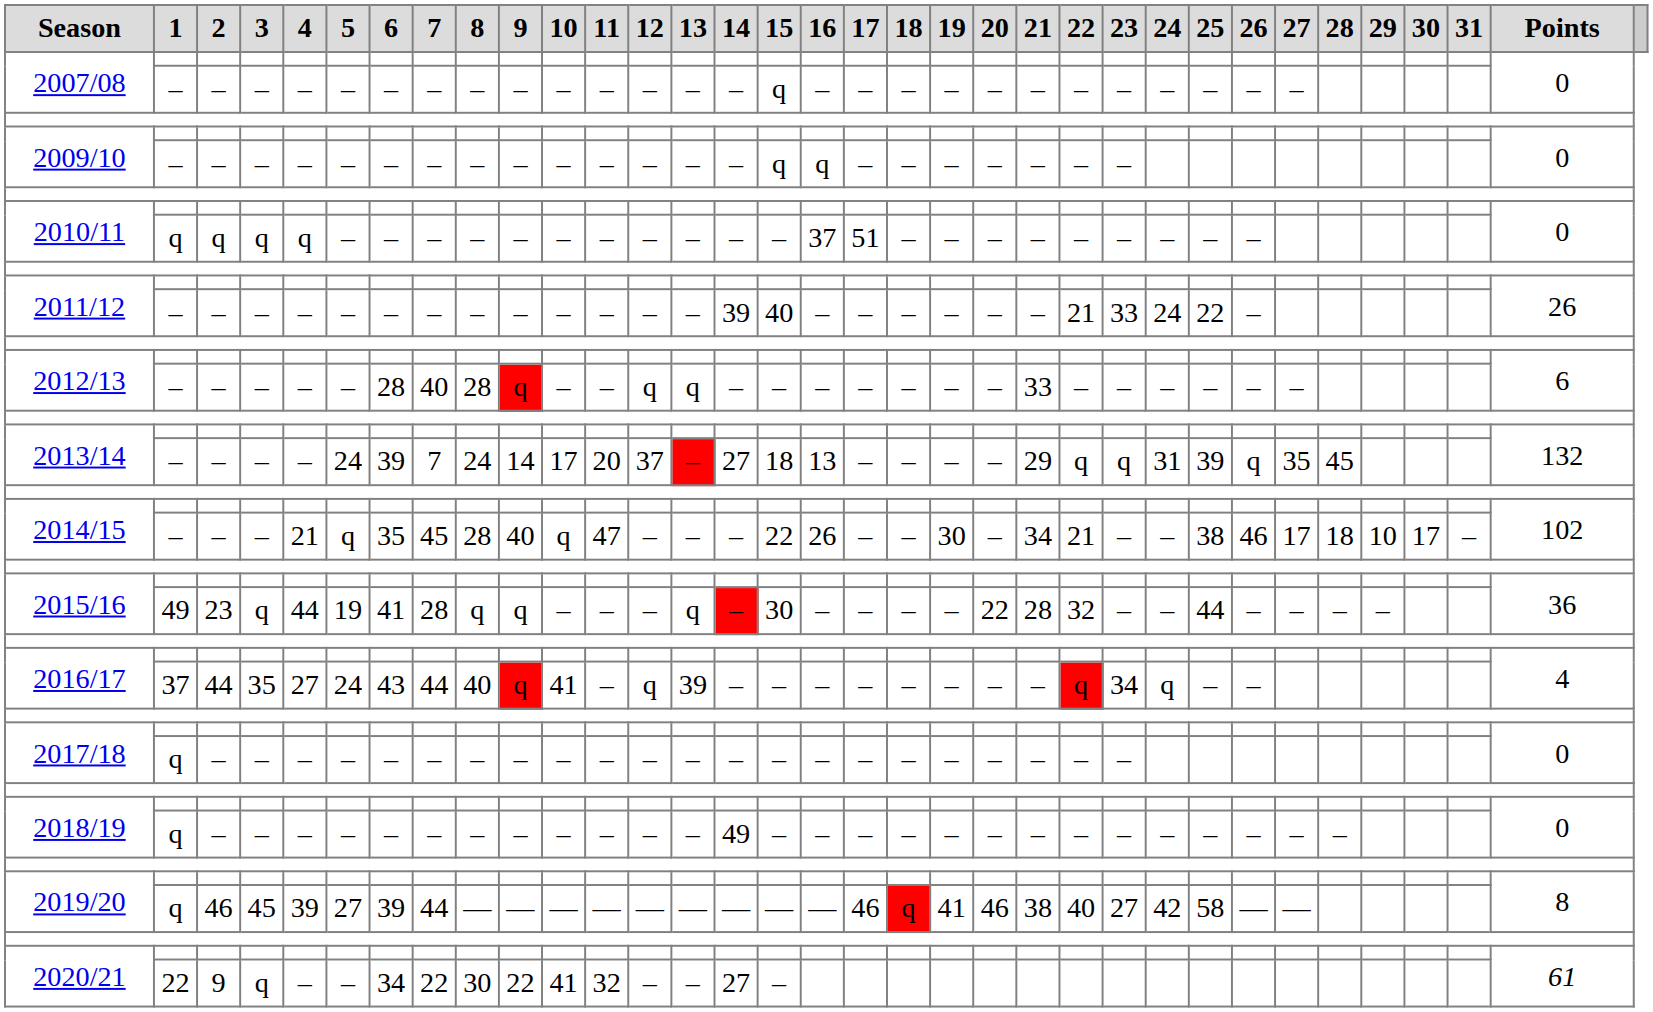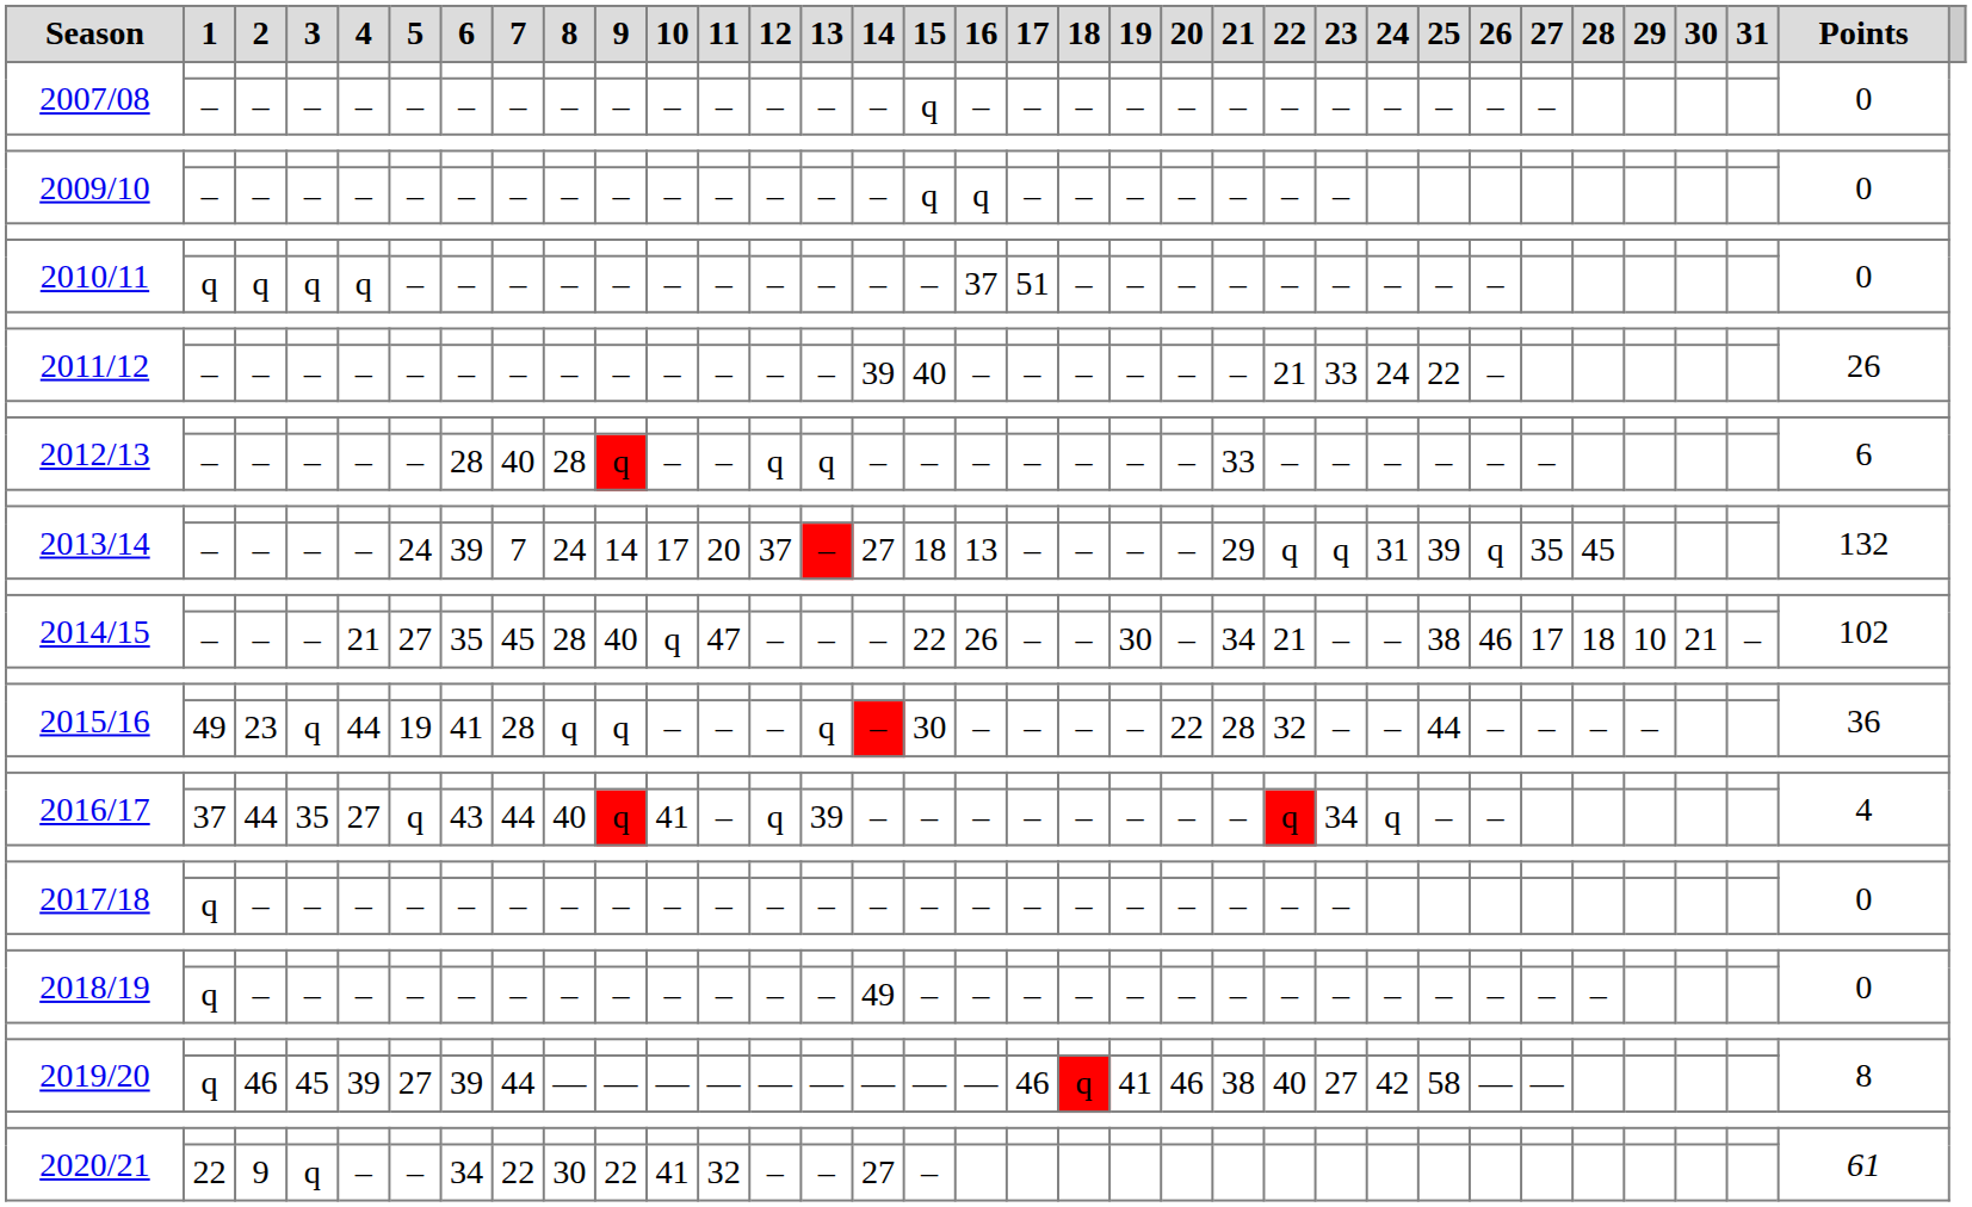 <table cellpadding="3" cellspacing="0" border="1" style="background:#ffffff; font-size:90%; border:grey 1px; border-collapse:collapse;">
 <tr style="background:#ccc; text-align:center;">
 <td style="background:#DCDCDC;" width=69px><strong>Season</strong></td>
 <td style="background:#DCDCDC;" width=15px><strong>1</strong></td>
 <td style="background:#DCDCDC;" width=15px><strong>2</strong></td>
 <td style="background:#DCDCDC;" width=15px><strong>3</strong></td>
 <td style="background:#DCDCDC;" width=15px><strong>4</strong></td>
 <td style="background:#DCDCDC;" width=15px><strong>5</strong></td>
 <td style="background:#DCDCDC;" width=15px><strong>6</strong></td>
 <td style="background:#DCDCDC;" width=15px><strong>7</strong></td>
 <td style="background:#DCDCDC;" width=15px><strong>8</strong></td>
 <td style="background:#DCDCDC;" width=15px><strong>9</strong></td>
 <td style="background:#DCDCDC;" width=15px><strong>10</strong></td>
 <td style="background:#DCDCDC;" width=15px><strong>11</strong></td>
 <td style="background:#DCDCDC;" width=15px><strong>12</strong></td>
 <td style="background:#DCDCDC;" width=15px><strong>13</strong></td>
 <td style="background:#DCDCDC;" width=15px><strong>14</strong></td>
 <td style="background:#DCDCDC;" width=15px><strong>15</strong></td>
 <td style="background:#DCDCDC;" width=15px><strong>16</strong></td>
 <td style="background:#DCDCDC;" width=15px><strong>17</strong></td>
 <td style="background:#DCDCDC;" width=15px><strong>18</strong></td>
 <td style="background:#DCDCDC;" width=15px><strong>19</strong></td>
 <td style="background:#DCDCDC;" width=15px><strong>20</strong></td>
 <td style="background:#DCDCDC;" width=15px><strong>21</strong></td>
 <td style="background:#DCDCDC;" width=15px><strong>22</strong></td>
 <td style="background:#DCDCDC;" width=15px><strong>23</strong></td>
 <td style="background:#DCDCDC;" width=15px><strong>24</strong></td>
 <td style="background:#DCDCDC;" width=15px><strong>25</strong></td>
 <td style="background:#DCDCDC;" width=15px><strong>26</strong></td>
 <td style="background:#DCDCDC;" width=15px><strong>27</strong></td>
 <td style="background:#DCDCDC;" width=15px><strong>28</strong></td>
 <td style="background:#DCDCDC;" width=15px><strong>29</strong></td>
 <td style="background:#DCDCDC;" width=15px><strong>30</strong></td>
 <td style="background:#DCDCDC;" width=15px><strong>31</strong></td>
 <td style="background:#DCDCDC;" width=30px><strong>Points</strong></td>
 <td colspan=32></td>
 </tr>
 <tr align=center>
 <td rowspan=2 width=66px><a href='#'>2007/08</a></td>
 <th></th>
 <th></th>
 <th></th>
 <th></th>
 <th></th>
 <th></th>
 <th></th>
 <th></th>
 <th></th>
 <th></th>
 <th></th>
 <th></th>
 <th></th>
 <th></th>
 <th></th>
 <th></th>
 <th></th>
 <th></th>
 <th></th>
 <th></th>
 <th></th>
 <th></th>
 <th></th>
 <th></th>
 <th></th>
 <th></th>
 <th></th>
 <th></th>
 <th></th>
 <th></th>
 <th></th>
 <td rowspan=2 width=66px>0</td>
 </tr>
 <tr align=center>
 <td>–</td>
 <td>–</td>
 <td>–</td>
 <td>–</td>
 <td>–</td>
 <td>–</td>
 <td>–</td>
 <td>–</td>
 <td>–</td>
 <td>–</td>
 <td>–</td>
 <td>–</td>
 <td>–</td>
 <td>–</td>
 <td>q</td>
 <td>–</td>
 <td>–</td>
 <td>–</td>
 <td>–</td>
 <td>–</td>
 <td>–</td>
 <td>–</td>
 <td>–</td>
 <td>–</td>
 <td>–</td>
 <td>–</td>
 <td>–</td>
 <th></th>
 <th></th>
 <th></th>
 <th></th>
 </tr>
 <tr>
 <td colspan=33></td>
 </tr>
 <tr align=center>
 <td rowspan=2 width=66px><a href='#'>2009/10</a></td>
 <th></th>
 <th></th>
 <th></th>
 <th></th>
 <th></th>
 <th></th>
 <th></th>
 <th></th>
 <th></th>
 <th></th>
 <th></th>
 <th></th>
 <th></th>
 <th></th>
 <th></th>
 <th></th>
 <th></th>
 <th></th>
 <th></th>
 <th></th>
 <th></th>
 <th></th>
 <th></th>
 <th></th>
 <th></th>
 <th></th>
 <th></th>
 <th></th>
 <th></th>
 <th></th>
 <th></th>
 <td rowspan=2 width=66px>0</td>
 </tr>
 <tr align=center>
 <td>–</td>
 <td>–</td>
 <td>–</td>
 <td>–</td>
 <td>–</td>
 <td>–</td>
 <td>–</td>
 <td>–</td>
 <td>–</td>
 <td>–</td>
 <td>–</td>
 <td>–</td>
 <td>–</td>
 <td>–</td>
 <td>q</td>
 <td>q</td>
 <td>–</td>
 <td>–</td>
 <td>–</td>
 <td>–</td>
 <td>–</td>
 <td>–</td>
 <td>–</td>
 <th></th>
 <th></th>
 <th></th>
 <th></th>
 <th></th>
 <th></th>
 <th></th>
 <th></th>
 </tr>
 <tr>
 <td colspan=33></td>
 </tr>
 <tr align=center>
 <td rowspan=2 width=66px><a href='#'>2010/11</a></td>
 <th></th>
 <th></th>
 <th></th>
 <th></th>
 <th></th>
 <th></th>
 <th></th>
 <th></th>
 <th></th>
 <th></th>
 <th></th>
 <th></th>
 <th></th>
 <th></th>
 <th></th>
 <th></th>
 <th></th>
 <th></th>
 <th></th>
 <th></th>
 <th></th>
 <th></th>
 <th></th>
 <th></th>
 <th></th>
 <th></th>
 <th></th>
 <th></th>
 <th></th>
 <th></th>
 <th></th>
 <td rowspan=2 width=66px>0</td>
 </tr>
 <tr align=center>
 <td>q</td>
 <td>q</td>
 <td>q</td>
 <td>q</td>
 <td>–</td>
 <td>–</td>
 <td>–</td>
 <td>–</td>
 <td>–</td>
 <td>–</td>
 <td>–</td>
 <td>–</td>
 <td>–</td>
 <td>–</td>
 <td>–</td>
 <td>37</td>
 <td>51</td>
 <td>–</td>
 <td>–</td>
 <td>–</td>
 <td>–</td>
 <td>–</td>
 <td>–</td>
 <td>–</td>
 <td>–</td>
 <td>–</td>
 <th></th>
 <th></th>
 <th></th>
 <th></th>
 <th></th>
 </tr>
 <tr>
 <td colspan=33></td>
 </tr>
 <tr align=center>
 <td rowspan=2 width=66px><a href='#'>2011/12</a></td>
 <th></th>
 <th></th>
 <th></th>
 <th></th>
 <th></th>
 <th></th>
 <th></th>
 <th></th>
 <th></th>
 <th></th>
 <th></th>
 <th></th>
 <th></th>
 <th></th>
 <th></th>
 <th></th>
 <th></th>
 <th></th>
 <th></th>
 <th></th>
 <th></th>
 <th></th>
 <th></th>
 <th></th>
 <th></th>
 <th></th>
 <th></th>
 <th></th>
 <th></th>
 <th></th>
 <th></th>
 <td rowspan=2 width=66px>26</td>
 </tr>
 <tr align=center>
 <td>–</td>
 <td>–</td>
 <td>–</td>
 <td>–</td>
 <td>–</td>
 <td>–</td>
 <td>–</td>
 <td>–</td>
 <td>–</td>
 <td>–</td>
 <td>–</td>
 <td>–</td>
 <td>–</td>
 <td>39</td>
 <td>40</td>
 <td>–</td>
 <td>–</td>
 <td>–</td>
 <td>–</td>
 <td>–</td>
 <td>–</td>
 <td>21</td>
 <td>33</td>
 <td>24</td>
 <td>22</td>
 <td>–</td>
 <th></th>
 <th></th>
 <th></th>
 <th></th>
 <th></th>
 </tr>
 <tr>
 <td colspan=33></td>
 </tr>
 <tr align=center>
 <td rowspan=2 width=66px><a href='#'>2012/13</a></td>
 <th></th>
 <th></th>
 <th></th>
 <th></th>
 <th></th>
 <th></th>
 <th></th>
 <th></th>
 <th></th>
 <th></th>
 <th></th>
 <th></th>
 <th></th>
 <th></th>
 <th></th>
 <th></th>
 <th></th>
 <th></th>
 <th></th>
 <th></th>
 <th></th>
 <th></th>
 <th></th>
 <th></th>
 <th></th>
 <th></th>
 <th></th>
 <th></th>
 <th></th>
 <th></th>
 <th></th>
 <td rowspan=2 width=66px>6</td>
 </tr>
 <tr align=center>
 <td>–</td>
 <td>–</td>
 <td>–</td>
 <td>–</td>
 <td>–</td>
 <td>28</td>
 <td>40</td>
 <td>28</td>
 <td bgcolor=red>q</td>
 <td>–</td>
 <td>–</td>
 <td>q</td>
 <td>q</td>
 <td>–</td>
 <td>–</td>
 <td>–</td>
 <td>–</td>
 <td>–</td>
 <td>–</td>
 <td>–</td>
 <td>33</td>
 <td>–</td>
 <td>–</td>
 <td>–</td>
 <td>–</td>
 <td>–</td>
 <td>–</td>
 <th></th>
 <th></th>
 <th></th>
 <th></th>
 </tr>
 <tr>
 <td colspan=33></td>
 </tr>
 <tr align=center>
 <td rowspan=2 width=66px><a href='#'>2013/14</a></td>
 <th></th>
 <th></th>
 <th></th>
 <th></th>
 <th></th>
 <th></th>
 <th></th>
 <th></th>
 <th></th>
 <th></th>
 <th></th>
 <th></th>
 <th></th>
 <th></th>
 <th></th>
 <th></th>
 <th></th>
 <th></th>
 <th></th>
 <th></th>
 <th></th>
 <th></th>
 <th></th>
 <th></th>
 <th></th>
 <th></th>
 <th></th>
 <th></th>
 <th></th>
 <th></th>
 <th></th>
 <td rowspan=2 width=66px>132</td>
 </tr>
 <tr align=center>
 <td>–</td>
 <td>–</td>
 <td>–</td>
 <td>–</td>
 <td>24</td>
 <td>39</td>
 <td>7</td>
 <td>24</td>
 <td>14</td>
 <td>17</td>
 <td>20</td>
 <td>37</td>
 <td bgcolor=red>–</td>
 <td>27</td>
 <td>18</td>
 <td>13</td>
 <td>–</td>
 <td>–</td>
 <td>–</td>
 <td>–</td>
 <td>29</td>
 <td>q</td>
 <td>q</td>
 <td>31</td>
 <td>39</td>
 <td>q</td>
 <td>35</td>
 <td>45</td>
 <th></th>
 <th></th>
 <th></th>
 </tr>
 <tr>
 <td colspan=33></td>
 </tr>
 <tr align=center>
 <td rowspan=2 width=66px><a href='#'>2014/15</a></td>
 <th></th>
 <th></th>
 <th></th>
 <th></th>
 <th></th>
 <th></th>
 <th></th>
 <th></th>
 <th></th>
 <th></th>
 <th></th>
 <th></th>
 <th></th>
 <th></th>
 <th></th>
 <th></th>
 <th></th>
 <th></th>
 <th></th>
 <th></th>
 <th></th>
 <th></th>
 <th></th>
 <th></th>
 <th></th>
 <th></th>
 <th></th>
 <th></th>
 <th></th>
 <th></th>
 <th></th>
 <td rowspan=2 width=66px>102</td>
 </tr>
 <tr align=center>
 <td>–</td>
 <td>–</td>
 <td>–</td>
 <td>21</td>
-<td>q</td>
+<td>27</td>
 <td>35</td>
 <td>45</td>
 <td>28</td>
 <td>40</td>
 <td>q</td>
 <td>47</td>
 <td>–</td>
 <td>–</td>
 <td>–</td>
 <td>22</td>
 <td>26</td>
 <td>–</td>
 <td>–</td>
 <td>30</td>
 <td>–</td>
 <td>34</td>
 <td>21</td>
 <td>–</td>
 <td>–</td>
 <td>38</td>
 <td>46</td>
 <td>17</td>
 <td>18</td>
 <td>10</td>
-<td>17</td>
+<td>21</td>
 <td>–</td>
 </tr>
 <tr>
 <td colspan=33></td>
 </tr>
 <tr align=center>
 <td rowspan=2 width=66px><a href='#'>2015/16</a></td>
 <th></th>
 <th></th>
 <th></th>
 <th></th>
 <th></th>
 <th></th>
 <th></th>
 <th></th>
 <th></th>
 <th></th>
 <th></th>
 <th></th>
 <th></th>
 <th></th>
 <th></th>
 <th></th>
 <th></th>
 <th></th>
 <th></th>
 <th></th>
 <th></th>
 <th></th>
 <th></th>
 <th></th>
 <th></th>
 <th></th>
 <th></th>
 <th></th>
 <th></th>
 <th></th>
 <th></th>
 <td rowspan=2 width=66px>36</td>
 </tr>
 <tr align=center>
 <td>49</td>
 <td>23</td>
 <td>q</td>
 <td>44</td>
 <td>19</td>
 <td>41</td>
 <td>28</td>
 <td>q</td>
 <td>q</td>
 <td>–</td>
 <td>–</td>
 <td>–</td>
 <td>q</td>
 <td bgcolor=red>–</td>
 <td>30</td>
 <td>–</td>
 <td>–</td>
 <td>–</td>
 <td>–</td>
 <td>22</td>
 <td>28</td>
 <td>32</td>
 <td>–</td>
 <td>–</td>
 <td>44</td>
 <td>–</td>
 <td>–</td>
 <td>–</td>
 <td>–</td>
 <td></td>
 <td></td>
 </tr>
 <tr>
 <td colspan=33></td>
 </tr>
 <tr align=center>
 <td rowspan="2" style="width:66px;"><a href='#'>2016/17</a></td>
 <th></th>
 <th></th>
 <th></th>
 <th></th>
 <th></th>
 <th></th>
 <th></th>
 <th></th>
 <th></th>
 <th></th>
 <th></th>
 <th></th>
 <th></th>
 <th></th>
 <th></th>
 <th></th>
 <th></th>
 <th></th>
 <th></th>
 <th></th>
 <th></th>
 <th></th>
 <th></th>
 <th></th>
 <th></th>
 <th></th>
 <th></th>
 <th></th>
 <th></th>
 <th></th>
 <th></th>
 <td rowspan="2" style="width:66px;">4</td>
 </tr>
 <tr align=center>
 <td>37</td>
 <td>44</td>
 <td>35</td>
 <td>27</td>
-<td>24</td>
+<td>q</td>
 <td>43</td>
 <td>44</td>
 <td>40</td>
 <td bgcolor=red>q</td>
 <td>41</td>
 <td>–</td>
 <td>q</td>
 <td>39</td>
 <td>–</td>
 <td>–</td>
 <td>–</td>
 <td>–</td>
 <td>–</td>
 <td>–</td>
 <td>–</td>
 <td>–</td>
 <td bgcolor=red>q</td>
 <td>34</td>
 <td>q</td>
 <td>–</td>
 <td>–</td>
 <td></td>
 <td></td>
 <td></td>
 <td></td>
 <td></td>
 </tr>
 <tr>
 <td colspan=33></td>
 </tr>
 <tr align=center>
 <td rowspan="2" style="width:66px;"><a href='#'>2017/18</a></td>
 <th></th>
 <th></th>
 <th></th>
 <th></th>
 <th></th>
 <th></th>
 <th></th>
 <th></th>
 <th></th>
 <th></th>
 <th></th>
 <th></th>
 <th></th>
 <th></th>
 <th></th>
 <th></th>
 <th></th>
 <th></th>
 <th></th>
 <th></th>
 <th></th>
 <th></th>
 <th></th>
 <th></th>
 <th></th>
 <th></th>
 <th></th>
 <th></th>
 <th></th>
 <th></th>
 <th></th>
 <td rowspan="2" style="width:66px;">0</td>
 </tr>
 <tr align=center>
 <td>q</td>
 <td>–</td>
 <td>–</td>
 <td>–</td>
 <td>–</td>
 <td>–</td>
 <td>–</td>
 <td>–</td>
 <td>–</td>
 <td>–</td>
 <td>–</td>
 <td>–</td>
 <td>–</td>
 <td>–</td>
 <td>–</td>
 <td>–</td>
 <td>–</td>
 <td>–</td>
 <td>–</td>
 <td>–</td>
 <td>–</td>
 <td>–</td>
 <td>–</td>
 <td></td>
 <td></td>
 <td></td>
 <td></td>
 <td></td>
 <td></td>
 <td></td>
 <td></td>
 </tr>
 <tr>
 <td colspan=33></td>
 </tr>
 <tr align=center>
 <td rowspan="2" style="width:66px;"><a href='#'>2018/19</a></td>
 <th></th>
 <th></th>
 <th></th>
 <th></th>
 <th></th>
 <th></th>
 <th></th>
 <th></th>
 <th></th>
 <th></th>
 <th></th>
 <th></th>
 <th></th>
 <th></th>
 <th></th>
 <th></th>
 <th></th>
 <th></th>
 <th></th>
 <th></th>
 <th></th>
 <th></th>
 <th></th>
 <th></th>
 <th></th>
 <th></th>
 <th></th>
 <th></th>
 <th></th>
 <th></th>
 <th></th>
 <td rowspan="2" style="width:66px;">0</td>
 </tr>
 <tr align=center>
 <td>q</td>
 <td>–</td>
 <td>–</td>
 <td>–</td>
 <td>–</td>
 <td>–</td>
 <td>–</td>
 <td>–</td>
 <td>–</td>
 <td>–</td>
 <td>–</td>
 <td>–</td>
 <td>–</td>
 <td>49</td>
 <td>–</td>
 <td>–</td>
 <td>–</td>
 <td>–</td>
 <td>–</td>
 <td>–</td>
 <td>–</td>
 <td>–</td>
 <td>–</td>
 <td>–</td>
 <td>–</td>
 <td>–</td>
 <td>–</td>
 <td>–</td>
 <td></td>
 <td></td>
 <td></td>
 </tr>
 <tr>
 <td colspan=33></td>
 </tr>
 <tr align=center>
 <td rowspan="2" style="width:66px;"><a href='#'>2019/20</a></td>
 <th></th>
 <th></th>
 <th></th>
 <th></th>
 <th></th>
 <th></th>
 <th></th>
 <th></th>
 <th></th>
 <th></th>
 <th></th>
 <th></th>
 <th></th>
 <th></th>
 <th></th>
 <th></th>
 <th></th>
 <th></th>
 <th></th>
 <th></th>
 <th></th>
 <th></th>
 <th></th>
 <th></th>
 <th></th>
 <th></th>
 <th></th>
 <th></th>
 <th></th>
 <th></th>
 <th></th>
 <td rowspan="2" style="width:66px;">8</td>
 </tr>
 <tr align=center>
 <td>q</td>
 <td>46</td>
 <td>45</td>
 <td>39</td>
 <td>27</td>
 <td>39</td>
 <td>44</td>
 <td>—</td>
 <td>—</td>
 <td>—</td>
 <td>—</td>
 <td>—</td>
 <td>—</td>
 <td>—</td>
 <td>—</td>
 <td>—</td>
 <td>46</td>
 <td bgcolor=red>q</td>
 <td>41</td>
 <td>46</td>
 <td>38</td>
 <td>40</td>
 <td>27</td>
 <td>42</td>
 <td>58</td>
 <td>—</td>
 <td>—</td>
 <td></td>
 <td></td>
 <td></td>
 <td></td>
 </tr>
 <tr>
 <td colspan=33></td>
 </tr>
 <tr align=center>
 <td rowspan="2" style="width:66px;"><a href='#'>2020/21</a></td>
 <th></th>
 <th></th>
 <th></th>
 <th></th>
 <th></th>
 <th></th>
 <th></th>
 <th></th>
 <th></th>
 <th></th>
 <th></th>
 <th></th>
 <th></th>
 <th></th>
 <th></th>
 <th></th>
 <th></th>
 <th></th>
 <th></th>
 <th></th>
 <th></th>
 <th></th>
 <th></th>
 <th></th>
 <th></th>
 <th></th>
 <th></th>
 <th></th>
 <th></th>
 <th></th>
 <th></th>
 <td rowspan="2" style="width:66px;"><em>61</em></td>
 </tr>
 <tr align=center>
 <td>22</td>
 <td>9</td>
 <td>q</td>
 <td>–</td>
 <td>–</td>
 <td>34</td>
 <td>22</td>
 <td>30</td>
 <td>22</td>
 <td>41</td>
 <td>32</td>
 <td>–</td>
 <td>–</td>
 <td>27</td>
 <td>–</td>
 <td></td>
 <td></td>
 <td></td>
 <td></td>
 <td></td>
 <td></td>
 <td></td>
 <td></td>
 <td></td>
 <td></td>
 <td></td>
 <td></td>
 <td></td>
 <td></td>
 <td></td>
 <td></td>
 </tr>
 </table>
